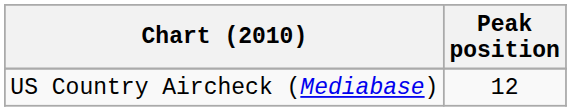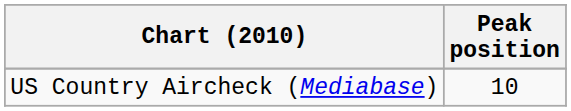 <table class="wikitable sortable">
 <tr>
 <th align="left">Chart (2010)</th>
 <th align="center">Peak<br>position</th>
 </tr>
 <tr>
 </tr>
 <tr>
 </tr>
 <tr>
 </tr>
 <tr>
 <td>US Country Aircheck (<em><a href='#'>Mediabase</a></em>)</td>
-<td align="center">12</td>
+<td align="center">10</td>
 </tr>
 </table>
